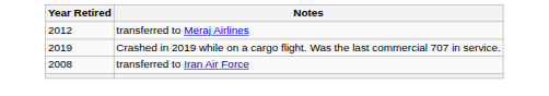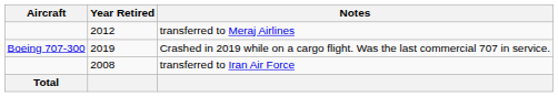 <table class="wikitable" style="margin:0.5em auto">
 <tr>
+<th>Aircraft</th>
 <th>Year Retired</th>
 <th>Notes</th>
 </tr>
 <tr>
+<td></td>
 <td>2012</td>
 <td>transferred to <a href='#'>Meraj Airlines</a></td>
 </tr>
 <tr>
+<td><a href='#'>Boeing 707-300</a></td>
 <td>2019</td>
 <td>Crashed in 2019 while on a cargo flight. Was the last commercial 707 in service.</td>
 </tr>
 <tr>
+<td></td>
 <td>2008</td>
 <td>transferred to <a href='#'>Iran Air Force</a></td>
 </tr>
 <tr>
+<th>Total</th>
 <th></th>
 <th></th>
 </tr>
 </table>
